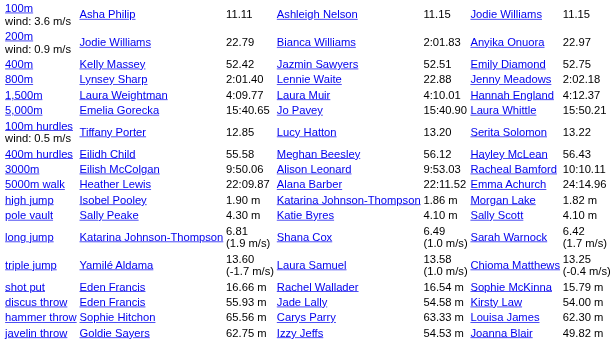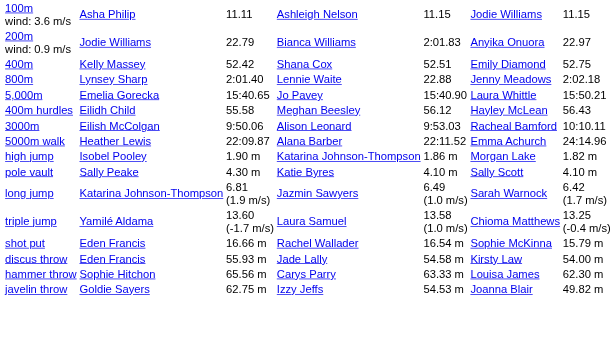 <table>
 <tr>
 <td><a href='#'>100m</a><br>wind: 3.6 m/s</td>
 <td><a href='#'>Asha Philip</a></td>
 <td>11.11</td>
 <td><a href='#'>Ashleigh Nelson</a></td>
 <td>11.15</td>
 <td><a href='#'>Jodie Williams</a></td>
 <td>11.15</td>
 </tr>
 <tr>
 <td><a href='#'>200m</a><br>wind: 0.9 m/s</td>
 <td><a href='#'>Jodie Williams</a></td>
 <td>22.79</td>
 <td><a href='#'>Bianca Williams</a></td>
 <td>2:01.83</td>
 <td><a href='#'>Anyika Onuora</a></td>
 <td>22.97</td>
 </tr>
 <tr>
 <td><a href='#'>400m</a></td>
 <td><a href='#'>Kelly Massey</a></td>
 <td>52.42</td>
-<td><a href='#'>Jazmin Sawyers</a></td>
+<td><a href='#'>Shana Cox</a></td>
 <td>52.51</td>
 <td><a href='#'>Emily Diamond</a></td>
 <td>52.75</td>
 </tr>
 <tr>
 <td><a href='#'>800m</a></td>
 <td> <a href='#'>Lynsey Sharp</a></td>
 <td>2:01.40</td>
 <td> <a href='#'>Lennie Waite</a></td>
 <td>22.88</td>
 <td><a href='#'>Jenny Meadows</a></td>
 <td>2:02.18</td>
 </tr>
 <tr>
-<td><a href='#'>1,500m</a></td>
-<td><a href='#'>Laura Weightman</a></td>
-<td>4:09.77</td>
-<td> <a href='#'>Laura Muir</a></td>
-<td>4:10.01</td>
-<td><a href='#'>Hannah England</a></td>
-<td>4:12.37</td>
-</tr>
-<tr>
 <td><a href='#'>5,000m</a></td>
 <td><a href='#'>Emelia Gorecka</a></td>
 <td>15:40.65</td>
 <td><a href='#'>Jo Pavey</a></td>
 <td>15:40.90</td>
 <td> <a href='#'>Laura Whittle</a></td>
 <td>15:50.21</td>
-</tr>
-<tr>
-<td><a href='#'>100m hurdles</a><br>wind: 0.5 m/s</td>
-<td><a href='#'>Tiffany Porter</a></td>
-<td>12.85</td>
-<td><a href='#'>Lucy Hatton</a></td>
-<td>13.20</td>
-<td><a href='#'>Serita Solomon</a></td>
-<td>13.22</td>
 </tr>
 <tr>
 <td><a href='#'>400m hurdles</a></td>
 <td> <a href='#'>Eilidh Child</a></td>
 <td>55.58</td>
 <td><a href='#'>Meghan Beesley</a></td>
 <td>56.12</td>
 <td><a href='#'>Hayley McLean</a></td>
 <td>56.43</td>
 </tr>
 <tr>
 <td><a href='#'>3000m </a></td>
 <td> <a href='#'>Eilish McColgan</a></td>
 <td>9:50.06</td>
 <td><a href='#'>Alison Leonard</a></td>
 <td>9:53.03</td>
 <td><a href='#'>Racheal Bamford</a></td>
 <td>10:10.11</td>
 </tr>
 <tr>
 <td><a href='#'>5000m walk</a></td>
 <td><a href='#'>Heather Lewis</a></td>
 <td>22:09.87</td>
 <td><a href='#'>Alana Barber</a></td>
 <td>22:11.52</td>
 <td><a href='#'>Emma Achurch</a></td>
 <td>24:14.96</td>
 </tr>
 <tr>
 <td><a href='#'>high jump</a></td>
 <td><a href='#'>Isobel Pooley</a></td>
 <td>1.90 m</td>
 <td><a href='#'>Katarina Johnson-Thompson</a></td>
 <td>1.86 m</td>
 <td><a href='#'>Morgan Lake</a></td>
 <td>1.82 m</td>
 </tr>
 <tr>
 <td><a href='#'>pole vault</a></td>
 <td><a href='#'>Sally Peake</a></td>
 <td>4.30 m</td>
 <td><a href='#'>Katie Byres</a></td>
 <td>4.10 m</td>
 <td><a href='#'>Sally Scott</a></td>
 <td>4.10 m</td>
 </tr>
 <tr>
 <td><a href='#'>long jump</a></td>
 <td><a href='#'>Katarina Johnson-Thompson</a></td>
 <td>6.81<br>(1.9 m/s)</td>
-<td><a href='#'>Shana Cox</a></td>
+<td><a href='#'>Jazmin Sawyers</a></td>
 <td>6.49<br>(1.0 m/s)</td>
 <td> <a href='#'>Sarah Warnock</a></td>
 <td>6.42<br>(1.7 m/s)</td>
 </tr>
 <tr>
 <td><a href='#'>triple jump</a></td>
 <td><a href='#'>Yamilé Aldama</a></td>
 <td>13.60<br>(-1.7 m/s)</td>
 <td><a href='#'>Laura Samuel</a></td>
 <td>13.58<br>(1.0 m/s)</td>
 <td><a href='#'>Chioma Matthews</a></td>
 <td>13.25<br>(-0.4 m/s)</td>
 </tr>
 <tr>
 <td><a href='#'>shot put</a></td>
 <td><a href='#'>Eden Francis</a></td>
 <td>16.66 m</td>
 <td><a href='#'>Rachel Wallader</a></td>
 <td>16.54 m</td>
 <td><a href='#'>Sophie McKinna</a></td>
 <td>15.79 m</td>
 </tr>
 <tr>
 <td><a href='#'>discus throw</a></td>
 <td><a href='#'>Eden Francis</a></td>
 <td>55.93 m</td>
 <td><a href='#'>Jade Lally</a></td>
 <td>54.58 m</td>
 <td> <a href='#'>Kirsty Law</a></td>
 <td>54.00 m</td>
 </tr>
 <tr>
 <td><a href='#'>hammer throw</a></td>
 <td><a href='#'>Sophie Hitchon</a></td>
 <td>65.56 m</td>
 <td><a href='#'>Carys Parry</a></td>
 <td>63.33 m</td>
 <td><a href='#'>Louisa James</a></td>
 <td>62.30 m</td>
 </tr>
 <tr>
 <td><a href='#'>javelin throw</a></td>
 <td><a href='#'>Goldie Sayers</a></td>
 <td>62.75 m</td>
 <td><a href='#'>Izzy Jeffs</a></td>
 <td>54.53 m</td>
 <td><a href='#'>Joanna Blair</a></td>
 <td>49.82 m</td>
 </tr>
 </table>
